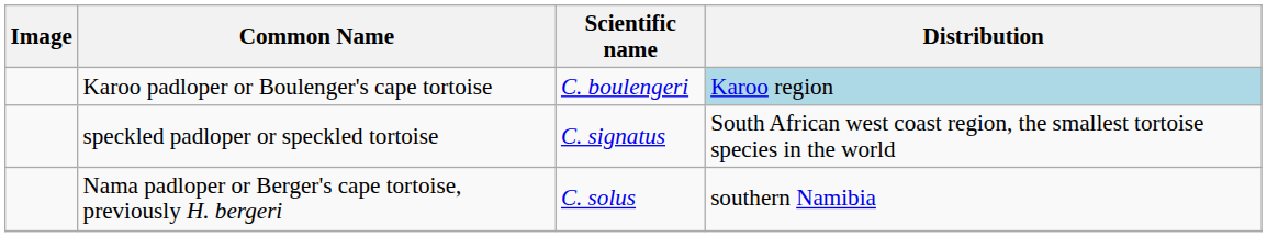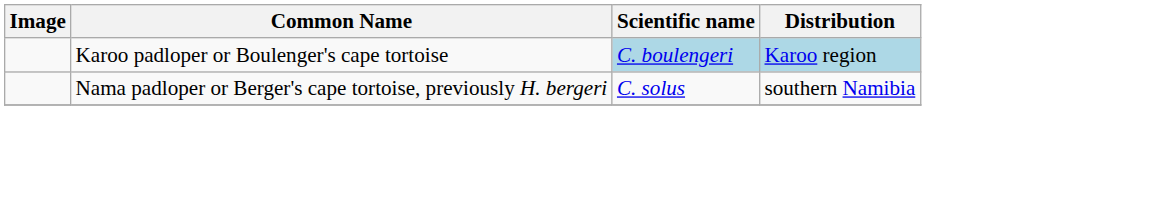 <table class="wikitable">
 <tr>
 <th>Image</th>
 <th>Common Name</th>
 <th>Scientific name</th>
 <th>Distribution</th>
 </tr>
 <tr>
 <td></td>
 <td>Karoo padloper or Boulenger's cape tortoise</td>
-<td><em><a href='#'>C. boulengeri</a></em></td>
+<td style="background: lightblue;"><em><a href='#'>C. boulengeri</a></em></td>
 <td style="background: lightblue;"><a href='#'>Karoo</a> region</td>
-</tr>
-<tr>
-<td></td>
-<td>speckled padloper or speckled tortoise</td>
-<td><em><a href='#'>C. signatus</a></em></td>
-<td>South African west coast region, the smallest tortoise species in the world</td>
 </tr>
 <tr>
 <td></td>
 <td>Nama padloper or Berger's cape tortoise, previously <em>H. bergeri</em></td>
 <td><em><a href='#'>C. solus</a></em></td>
 <td>southern <a href='#'>Namibia</a></td>
 </tr>
 <tr>
 </tr>
 </table>
